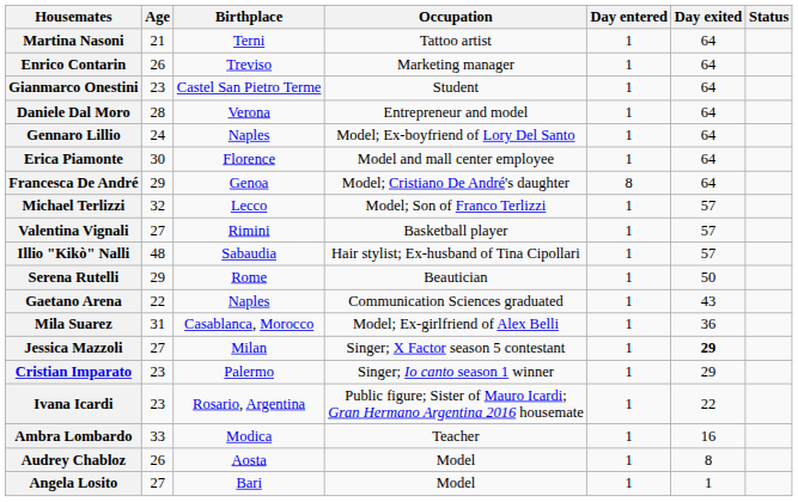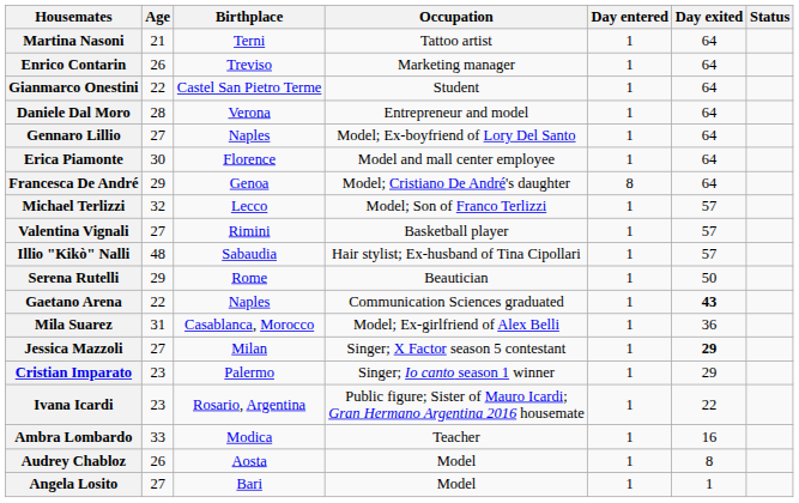 <table class="wikitable" style="text-align:center;">
 <tr>
 <th>Housemates</th>
 <th>Age</th>
 <th>Birthplace</th>
 <th>Occupation</th>
 <th>Day entered</th>
 <th>Day exited</th>
 <th>Status</th>
 </tr>
 <tr>
 <th>Martina Nasoni</th>
 <td>21</td>
 <td><a href='#'>Terni</a></td>
 <td>Tattoo artist</td>
 <td>1</td>
 <td>64</td>
 <td></td>
 </tr>
 <tr>
 <th>Enrico Contarin</th>
 <td>26</td>
 <td><a href='#'>Treviso</a></td>
 <td>Marketing manager</td>
 <td>1</td>
 <td>64</td>
 <td></td>
 </tr>
 <tr>
 <th>Gianmarco Onestini</th>
-<td>23</td>
+<td>22</td>
 <td><a href='#'>Castel San Pietro Terme</a></td>
 <td>Student</td>
 <td>1</td>
 <td>64</td>
 <td></td>
 </tr>
 <tr>
 <th>Daniele Dal Moro</th>
 <td>28</td>
 <td><a href='#'>Verona</a></td>
 <td>Entrepreneur and model</td>
 <td>1</td>
 <td>64</td>
 <td></td>
 </tr>
 <tr>
 <th>Gennaro Lillio</th>
-<td>24</td>
+<td>27</td>
 <td><a href='#'>Naples</a></td>
 <td>Model; Ex-boyfriend of <a href='#'>Lory Del Santo</a></td>
 <td>1</td>
 <td>64</td>
 <td></td>
 </tr>
 <tr>
 <th>Erica Piamonte</th>
 <td>30</td>
 <td><a href='#'>Florence</a></td>
 <td>Model and mall center employee</td>
 <td>1</td>
 <td>64</td>
 <td></td>
 </tr>
 <tr>
 <th>Francesca De André</th>
 <td>29</td>
 <td><a href='#'>Genoa</a></td>
 <td>Model; <a href='#'>Cristiano De André</a>'s daughter</td>
 <td>8</td>
 <td>64</td>
 <td></td>
 </tr>
 <tr>
 <th>Michael Terlizzi</th>
 <td>32</td>
 <td><a href='#'>Lecco</a></td>
 <td>Model; Son of <a href='#'>Franco Terlizzi</a></td>
 <td>1</td>
 <td>57</td>
 <td></td>
 </tr>
 <tr>
 <th>Valentina Vignali</th>
 <td>27</td>
 <td><a href='#'>Rimini</a></td>
 <td>Basketball player</td>
 <td>1</td>
 <td>57</td>
 <td></td>
 </tr>
 <tr>
 <th>Illio "Kikò" Nalli</th>
 <td>48</td>
 <td><a href='#'>Sabaudia</a></td>
 <td>Hair stylist; Ex-husband of Tina Cipollari</td>
 <td>1</td>
 <td>57</td>
 <td></td>
 </tr>
 <tr>
 <th>Serena Rutelli</th>
 <td>29</td>
 <td><a href='#'>Rome</a></td>
 <td>Beautician</td>
 <td>1</td>
 <td>50</td>
 <td></td>
 </tr>
 <tr>
 <th>Gaetano Arena</th>
 <td>22</td>
 <td><a href='#'>Naples</a></td>
 <td>Communication Sciences graduated</td>
 <td>1</td>
-<td>43</td>
+<td><strong>43</strong></td>
 <td></td>
 </tr>
 <tr>
 <th>Mila Suarez</th>
 <td>31</td>
 <td><a href='#'>Casablanca</a>, <a href='#'>Morocco</a></td>
 <td>Model; Ex-girlfriend of <a href='#'>Alex Belli</a></td>
 <td>1</td>
 <td>36</td>
 <td></td>
 </tr>
 <tr>
 <th>Jessica Mazzoli</th>
 <td>27</td>
 <td><a href='#'>Milan</a></td>
 <td>Singer; <a href='#'>X Factor</a> season 5 contestant</td>
 <td>1</td>
 <td><strong>29</strong></td>
 <td></td>
 </tr>
 <tr>
 <th><a href='#'>Cristian Imparato</a></th>
 <td>23</td>
 <td><a href='#'>Palermo</a></td>
 <td>Singer; <a href='#'><em>Io canto</em> season 1</a> winner</td>
 <td>1</td>
 <td>29</td>
 <td></td>
 </tr>
 <tr>
 <th>Ivana Icardi</th>
 <td>23</td>
 <td><a href='#'>Rosario</a>, <a href='#'>Argentina</a></td>
 <td>Public figure; Sister of <a href='#'>Mauro Icardi</a>;<br><a href='#'><em>Gran Hermano Argentina 2016</em></a> housemate</td>
 <td>1</td>
 <td>22</td>
 <td></td>
 </tr>
 <tr>
 <th>Ambra Lombardo</th>
 <td>33</td>
 <td><a href='#'>Modica</a></td>
 <td>Teacher</td>
 <td>1</td>
 <td>16</td>
 <td></td>
 </tr>
 <tr>
 <th>Audrey Chabloz</th>
 <td>26</td>
 <td><a href='#'>Aosta</a></td>
 <td>Model</td>
 <td>1</td>
 <td>8</td>
 <td></td>
 </tr>
 <tr>
 <th>Angela Losito</th>
 <td>27</td>
 <td><a href='#'>Bari</a></td>
 <td>Model</td>
 <td>1</td>
 <td>1</td>
 <td></td>
 </tr>
 </table>
